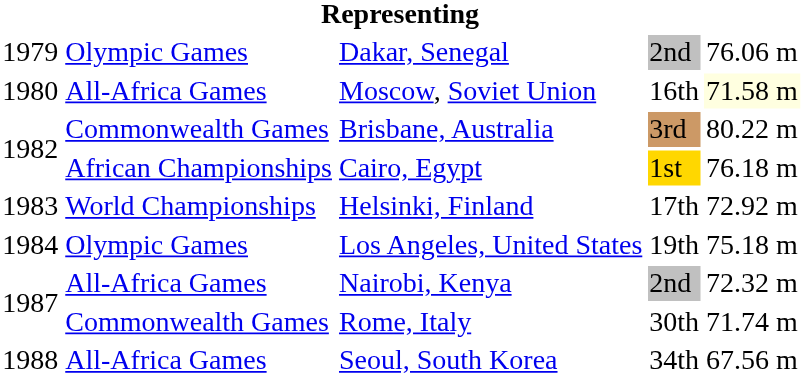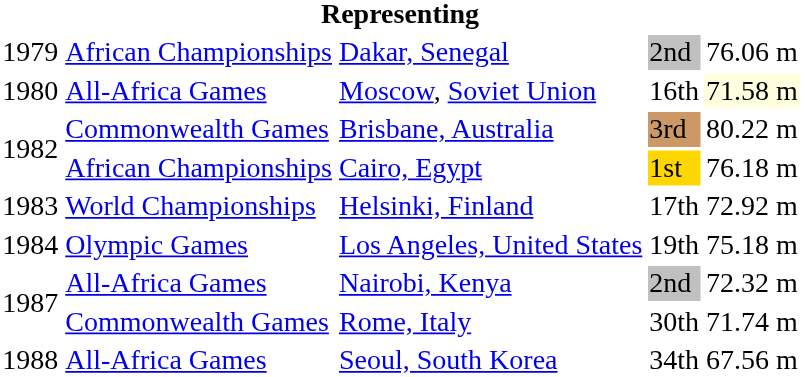 <table>
 <tr>
 <th colspan="5">Representing </th>
 </tr>
 <tr>
 <td>1979</td>
-<td><a href='#'>Olympic Games</a></td>
+<td><a href='#'>African Championships</a></td>
 <td><a href='#'>Dakar, Senegal</a></td>
 <td bgcolor="silver">2nd</td>
 <td>76.06 m</td>
 </tr>
 <tr>
 <td>1980</td>
 <td><a href='#'>All-Africa Games</a></td>
 <td><a href='#'>Moscow</a>, <a href='#'>Soviet Union</a></td>
 <td>16th</td>
 <td style="background: lightyellow;">71.58 m</td>
 </tr>
 <tr>
 <td rowspan=2>1982</td>
 <td><a href='#'>Commonwealth Games</a></td>
 <td><a href='#'>Brisbane, Australia</a></td>
 <td bgcolor="cc9966">3rd</td>
 <td>80.22 m</td>
 </tr>
 <tr>
 <td><a href='#'>African Championships</a></td>
 <td><a href='#'>Cairo, Egypt</a></td>
 <td bgcolor="gold">1st</td>
 <td>76.18 m</td>
 </tr>
 <tr>
 <td>1983</td>
 <td><a href='#'>World Championships</a></td>
 <td><a href='#'>Helsinki, Finland</a></td>
 <td>17th</td>
 <td>72.92 m</td>
 </tr>
 <tr>
 <td>1984</td>
 <td><a href='#'>Olympic Games</a></td>
 <td><a href='#'>Los Angeles, United States</a></td>
 <td>19th</td>
 <td>75.18 m</td>
 </tr>
 <tr>
 <td rowspan=2>1987</td>
 <td><a href='#'>All-Africa Games</a></td>
 <td><a href='#'>Nairobi, Kenya</a></td>
 <td bgcolor="silver">2nd</td>
 <td>72.32 m</td>
 </tr>
 <tr>
 <td><a href='#'>Commonwealth Games</a></td>
 <td><a href='#'>Rome, Italy</a></td>
 <td>30th</td>
 <td>71.74 m</td>
 </tr>
 <tr>
 <td>1988</td>
 <td><a href='#'>All-Africa Games</a></td>
 <td><a href='#'>Seoul, South Korea</a></td>
 <td>34th</td>
 <td>67.56 m</td>
 </tr>
 </table>
